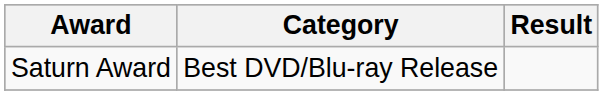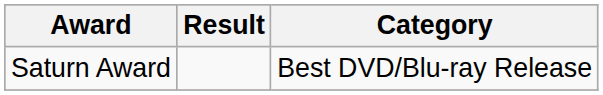 <table class="wikitable sortable">
 <tr>
 <th>Award</th>
+<th>Result</th>
 <th>Category</th>
-<th>Result</th>
 </tr>
 <tr>
 <td>Saturn Award</td>
+<td></td>
 <td>Best DVD/Blu-ray Release</td>
-<td></td>
 </tr>
 </table>
